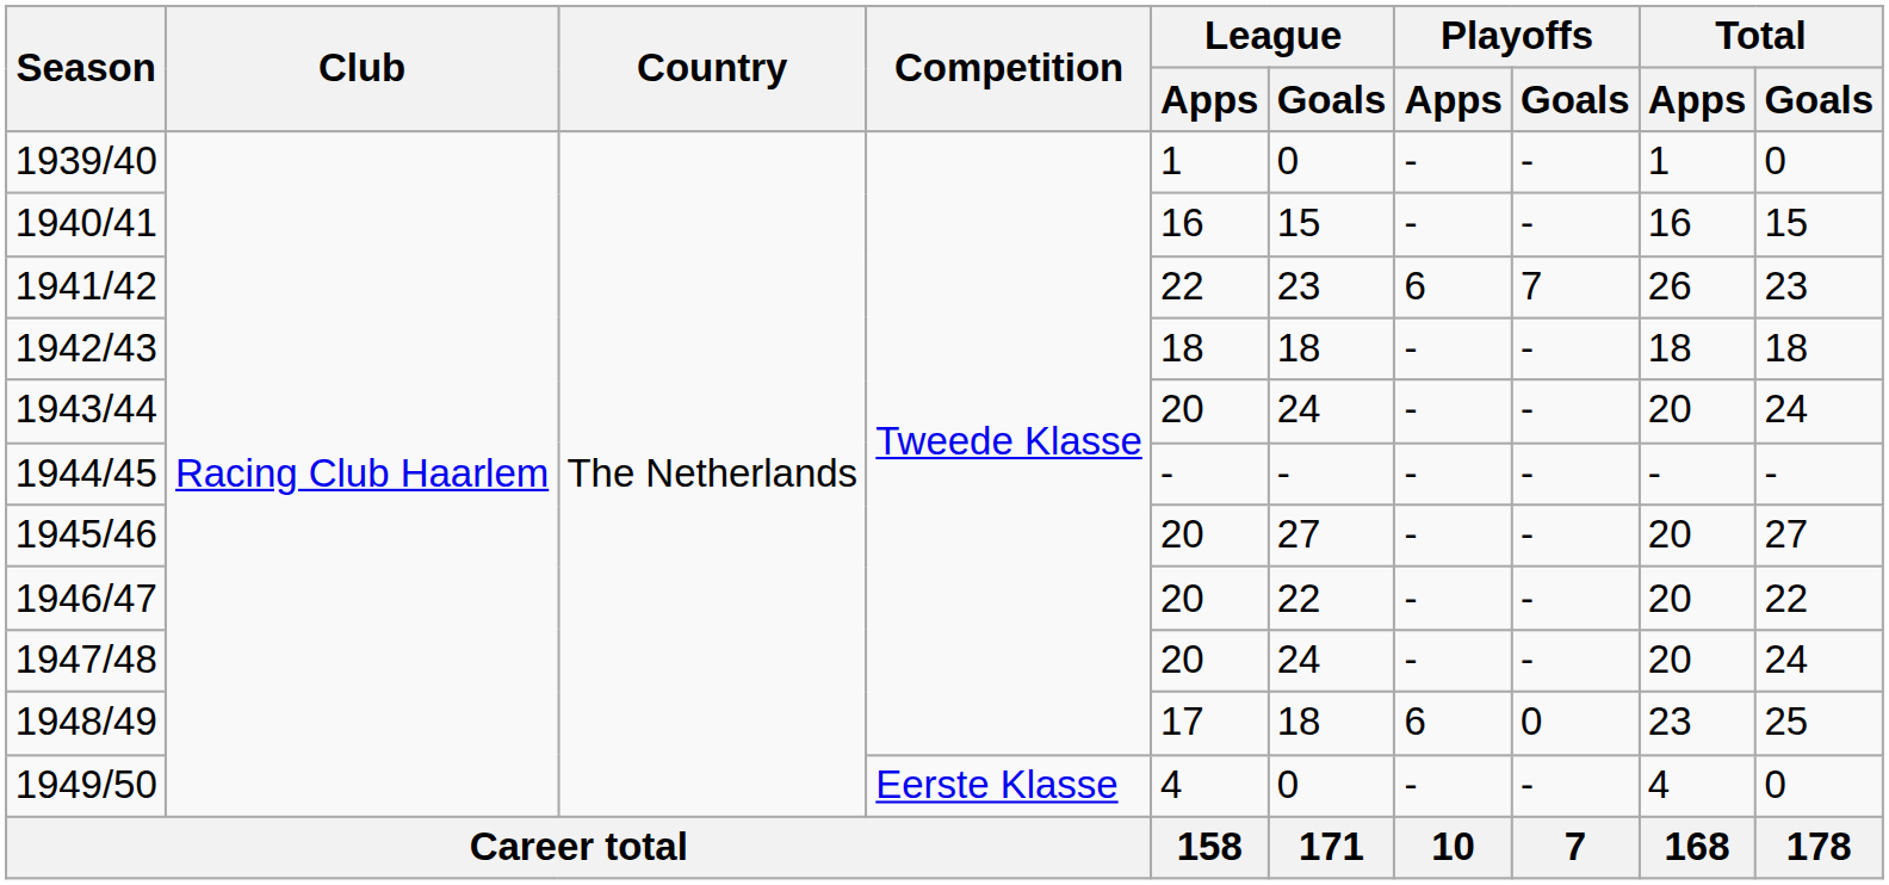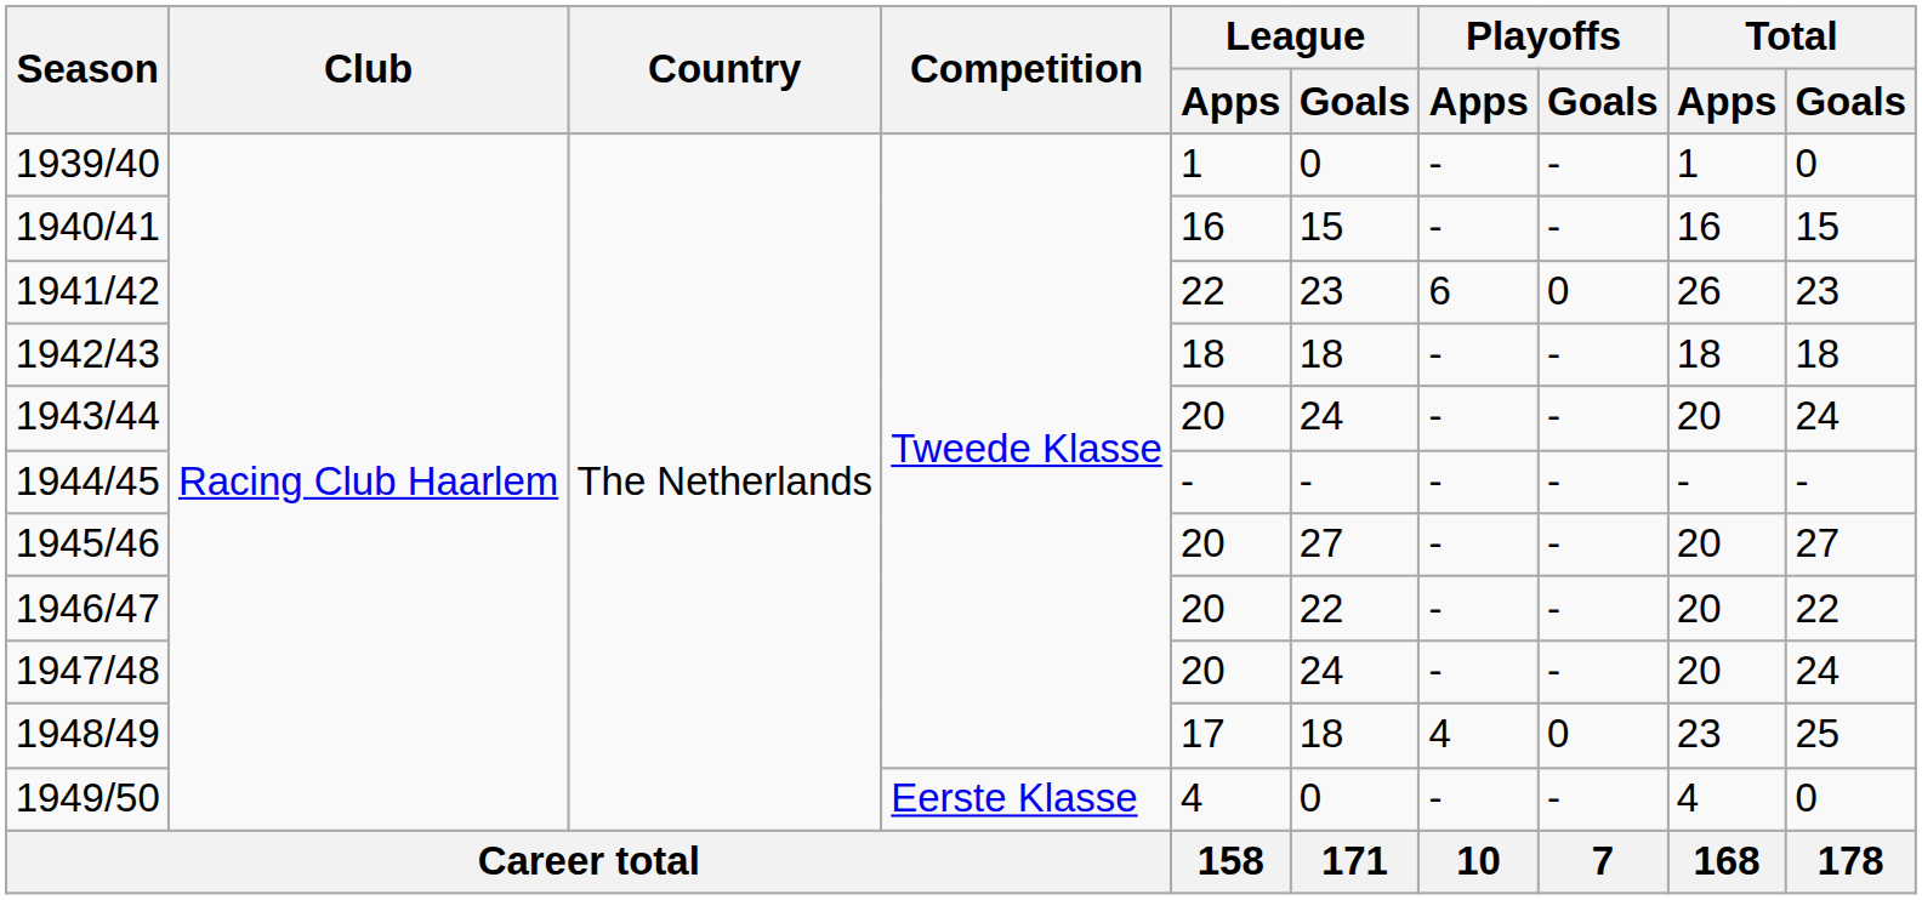 <table class="wikitable">
 <tr>
 <th rowspan="2">Season</th>
 <th rowspan="2">Club</th>
 <th rowspan="2">Country</th>
 <th rowspan="2">Competition</th>
 <th colspan="2">League</th>
 <th colspan="2">Playoffs</th>
 <th colspan="2">Total</th>
 </tr>
 <tr>
 <th>Apps</th>
 <th>Goals</th>
 <th>Apps</th>
 <th>Goals</th>
 <th>Apps</th>
 <th>Goals</th>
 </tr>
 <tr>
 <td>1939/40</td>
 <td rowspan="11"><a href='#'>Racing Club Haarlem</a></td>
 <td rowspan="11">The Netherlands</td>
 <td rowspan="10"><a href='#'>Tweede Klasse</a></td>
 <td>1</td>
 <td>0</td>
 <td>-</td>
 <td>-</td>
 <td>1</td>
 <td>0</td>
 </tr>
 <tr>
 <td>1940/41</td>
 <td>16</td>
 <td>15</td>
 <td>-</td>
 <td>-</td>
 <td>16</td>
 <td>15</td>
 </tr>
 <tr>
 <td>1941/42</td>
 <td>22</td>
 <td>23</td>
 <td>6</td>
-<td>7</td>
+<td>0</td>
 <td>26</td>
 <td>23</td>
 </tr>
 <tr>
 <td>1942/43</td>
 <td>18</td>
 <td>18</td>
 <td>-</td>
 <td>-</td>
 <td>18</td>
 <td>18</td>
 </tr>
 <tr>
 <td>1943/44</td>
 <td>20</td>
 <td>24</td>
 <td>-</td>
 <td>-</td>
 <td>20</td>
 <td>24</td>
 </tr>
 <tr>
 <td>1944/45</td>
 <td>-</td>
 <td>-</td>
 <td>-</td>
 <td>-</td>
 <td>-</td>
 <td>-</td>
 </tr>
 <tr>
 <td>1945/46</td>
 <td>20</td>
 <td>27</td>
 <td>-</td>
 <td>-</td>
 <td>20</td>
 <td>27</td>
 </tr>
 <tr>
 <td>1946/47</td>
 <td>20</td>
 <td>22</td>
 <td>-</td>
 <td>-</td>
 <td>20</td>
 <td>22</td>
 </tr>
 <tr>
 <td>1947/48</td>
 <td>20</td>
 <td>24</td>
 <td>-</td>
 <td>-</td>
 <td>20</td>
 <td>24</td>
 </tr>
 <tr>
 <td>1948/49</td>
 <td>17</td>
 <td>18</td>
-<td>6</td>
+<td>4</td>
 <td>0</td>
 <td>23</td>
 <td>25</td>
 </tr>
 <tr>
 <td>1949/50</td>
 <td><a href='#'>Eerste Klasse</a></td>
 <td>4</td>
 <td>0</td>
 <td>-</td>
 <td>-</td>
 <td>4</td>
 <td>0</td>
 </tr>
 <tr>
 <th colspan="4">Career total</th>
 <th>158</th>
 <th>171</th>
 <th>10</th>
 <th>7</th>
 <th>168</th>
 <th>178</th>
 </tr>
 </table>
